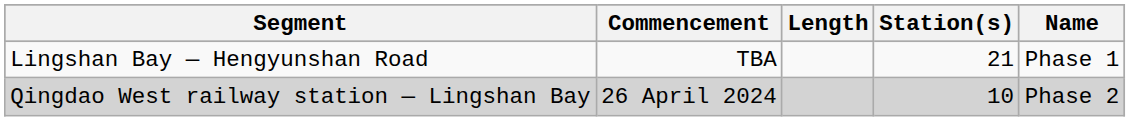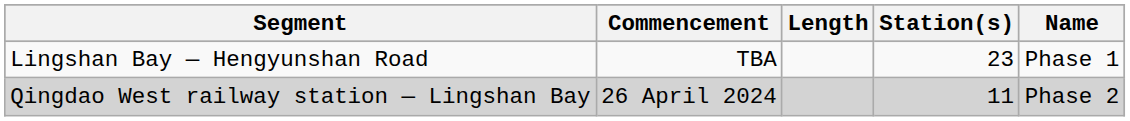 <table class="wikitable" style="border-collapse: collapse; text-align: right;">
 <tr>
 <th>Segment</th>
 <th>Commencement</th>
 <th>Length</th>
 <th>Station(s)</th>
 <th>Name</th>
 </tr>
 <tr>
 <td style="text-align: left;">Lingshan Bay — Hengyunshan Road</td>
 <td>TBA</td>
 <td></td>
-<td>21</td>
+<td>23</td>
 <td style="text-align: left;">Phase 1</td>
 </tr>
 <tr bgcolor="lightgrey">
 <td style="text-align: left;">Qingdao West railway station — Lingshan Bay</td>
 <td>26 April 2024</td>
 <td></td>
-<td>10</td>
+<td>11</td>
 <td style="text-align: left;">Phase 2</td>
 </tr>
 </table>
